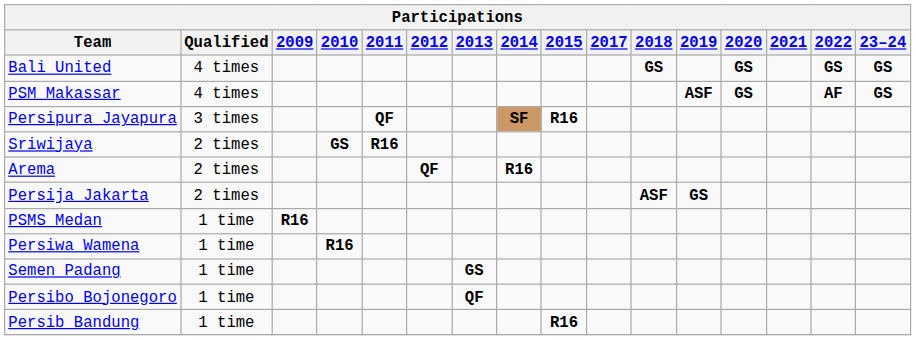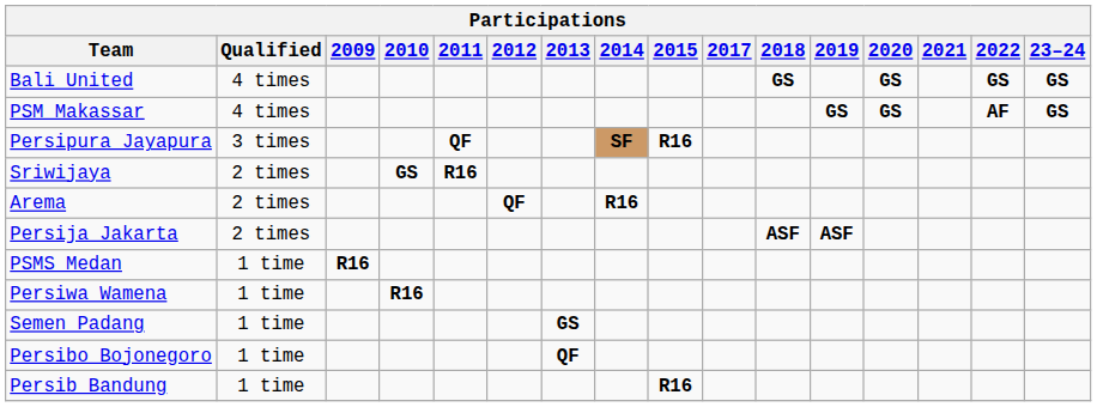 <table class="wikitable">
 <tr>
 <th colspan=17>Participations</th>
 </tr>
 <tr>
 <th>Team</th>
 <th>Qualified</th>
 <th><a href='#'>2009</a></th>
 <th><a href='#'>2010</a></th>
 <th><a href='#'>2011</a></th>
 <th><a href='#'>2012</a></th>
 <th><a href='#'>2013</a></th>
 <th><a href='#'>2014</a></th>
 <th><a href='#'>2015</a></th>
 <th><a href='#'>2017</a></th>
 <th><a href='#'>2018</a></th>
 <th><a href='#'>2019</a></th>
 <th><a href='#'>2020</a></th>
 <th><a href='#'>2021</a></th>
 <th><a href='#'>2022</a></th>
 <th><a href='#'>23–24</a></th>
 </tr>
 <tr align=center>
 <td align=left><a href='#'>Bali United</a></td>
 <td>4 times</td>
 <td></td>
 <td></td>
 <td></td>
 <td></td>
 <td></td>
 <td></td>
 <td></td>
 <td></td>
 <td><strong>GS</strong></td>
 <td></td>
 <td><strong>GS</strong></td>
 <td></td>
 <td><strong>GS</strong></td>
 <td><strong>GS</strong></td>
 </tr>
 <tr align=center>
 <td align=left><a href='#'>PSM Makassar</a></td>
 <td>4 times</td>
 <td></td>
 <td></td>
 <td></td>
 <td></td>
 <td></td>
 <td></td>
 <td></td>
 <td></td>
 <td></td>
-<td><strong>ASF</strong></td>
+<td><strong>GS</strong></td>
 <td><strong>GS</strong></td>
 <td></td>
 <td><strong>AF</strong></td>
 <td><strong>GS</strong></td>
 </tr>
 <tr align=center>
 <td align=left><a href='#'>Persipura Jayapura</a></td>
 <td>3 times</td>
 <td></td>
 <td></td>
 <td><strong>QF</strong></td>
 <td></td>
 <td></td>
 <td style="background:#c96;"><strong>SF</strong></td>
 <td><strong>R16</strong></td>
 <td></td>
 <td></td>
 <td></td>
 <td></td>
 <td></td>
 <td></td>
 <td></td>
 </tr>
 <tr align=center>
 <td align=left><a href='#'>Sriwijaya</a></td>
 <td>2 times</td>
 <td></td>
 <td><strong>GS</strong></td>
 <td><strong>R16</strong></td>
 <td></td>
 <td></td>
 <td></td>
 <td></td>
 <td></td>
 <td></td>
 <td></td>
 <td></td>
 <td></td>
 <td></td>
 <td></td>
 </tr>
 <tr align=center>
 <td align=left><a href='#'>Arema</a></td>
 <td>2 times</td>
 <td></td>
 <td></td>
 <td></td>
 <td><strong>QF</strong></td>
 <td></td>
 <td><strong>R16</strong></td>
 <td></td>
 <td></td>
 <td></td>
 <td></td>
 <td></td>
 <td></td>
 <td></td>
 <td></td>
 </tr>
 <tr align=center>
 <td align=left><a href='#'>Persija Jakarta</a></td>
 <td>2 times</td>
 <td></td>
 <td></td>
 <td></td>
 <td></td>
 <td></td>
 <td></td>
 <td></td>
 <td></td>
 <td><strong>ASF</strong></td>
-<td><strong>GS</strong></td>
+<td><strong>ASF</strong></td>
 <td></td>
 <td></td>
 <td></td>
 <td></td>
 </tr>
 <tr align=center>
 <td align=left><a href='#'>PSMS Medan</a></td>
 <td>1 time</td>
 <td><strong>R16</strong></td>
 <td></td>
 <td></td>
 <td></td>
 <td></td>
 <td></td>
 <td></td>
 <td></td>
 <td></td>
 <td></td>
 <td></td>
 <td></td>
 <td></td>
 <td></td>
 </tr>
 <tr align=center>
 <td align=left><a href='#'>Persiwa Wamena</a></td>
 <td>1 time</td>
 <td></td>
 <td><strong>R16</strong></td>
 <td></td>
 <td></td>
 <td></td>
 <td></td>
 <td></td>
 <td></td>
 <td></td>
 <td></td>
 <td></td>
 <td></td>
 <td></td>
 <td></td>
 </tr>
 <tr align=center>
 <td align=left><a href='#'>Semen Padang</a></td>
 <td>1 time</td>
 <td></td>
 <td></td>
 <td></td>
 <td></td>
 <td><strong>GS</strong></td>
 <td></td>
 <td></td>
 <td></td>
 <td></td>
 <td></td>
 <td></td>
 <td></td>
 <td></td>
 <td></td>
 </tr>
 <tr align=center>
 <td align=left><a href='#'>Persibo Bojonegoro</a></td>
 <td>1 time</td>
 <td></td>
 <td></td>
 <td></td>
 <td></td>
 <td><strong>QF</strong></td>
 <td></td>
 <td></td>
 <td></td>
 <td></td>
 <td></td>
 <td></td>
 <td></td>
 <td></td>
 <td></td>
 </tr>
 <tr align=center>
 <td align=left><a href='#'>Persib Bandung</a></td>
 <td>1 time</td>
 <td></td>
 <td></td>
 <td></td>
 <td></td>
 <td></td>
 <td></td>
 <td><strong>R16</strong></td>
 <td></td>
 <td></td>
 <td></td>
 <td></td>
 <td></td>
 <td></td>
 <td></td>
 </tr>
 <tr>
 </tr>
 </table>
